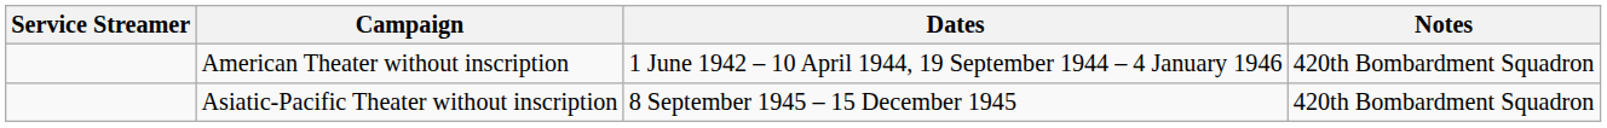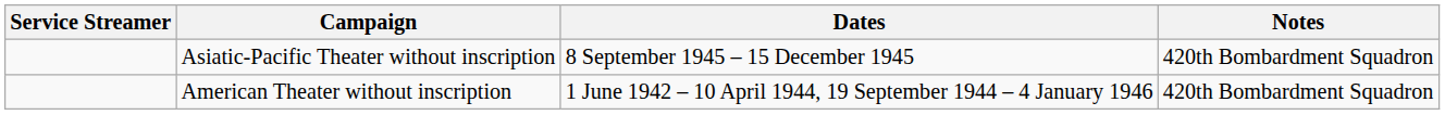 <table class="wikitable">
 <tr style="background:#efefef;">
 <th>Service Streamer</th>
 <th>Campaign</th>
 <th>Dates</th>
 <th>Notes</th>
 </tr>
 <tr>
 <td></td>
+<td>Asiatic-Pacific Theater without inscription</td>
+<td>8 September 1945 – 15 December 1945</td>
+<td>420th Bombardment Squadron</td>
+</tr>
+<tr>
+<td></td>
 <td>American Theater without inscription</td>
 <td>1 June 1942 – 10 April 1944, 19 September 1944 – 4 January 1946</td>
 <td>420th Bombardment Squadron</td>
 </tr>
-<tr>
-<td></td>
-<td>Asiatic-Pacific Theater without inscription</td>
-<td>8 September 1945 – 15 December 1945</td>
-<td>420th Bombardment Squadron</td>
-</tr>
 </table>
